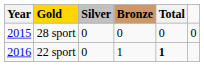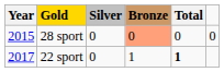 <table class="wikitable">
 <tr>
 <th>Year</th>
 <td style="background:gold; font-weight:bold;">Gold</td>
 <td style="background:silver; font-weight:bold;">Silver</td>
 <td style="background:#c96; font-weight:bold;">Bronze</td>
 <th>Total</th>
 </tr>
 <tr>
 <td><a href='#'>2015</a></td>
 <td>28 sport</td>
 <td>0</td>
-<td>0</td>
+<td style="background: lightsalmon;">0</td>
 <td>0</td>
 <td>0</td>
 </tr>
 <tr>
-<td><a href='#'>2016</a></td>
+<td><a href='#'>2017</a></td>
 <td>22 sport</td>
 <td>0</td>
 <td>1</td>
 <td><strong>1</strong></td>
 </tr>
 </table>
